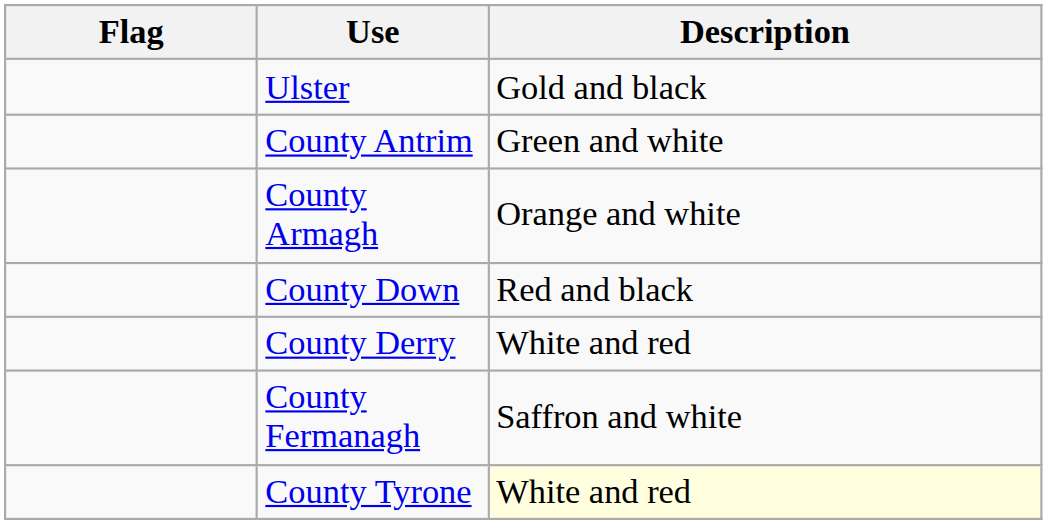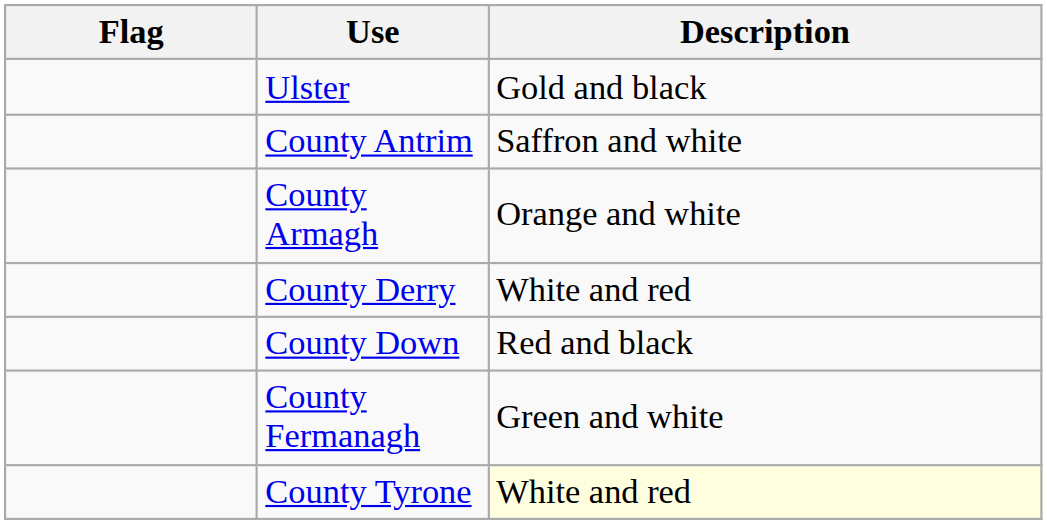 <table class="wikitable">
 <tr>
 <th width="110">Flag</th>
 <th width="100">Use</th>
 <th width="250">Description</th>
 </tr>
 <tr>
 <td></td>
 <td><a href='#'>Ulster</a></td>
 <td>Gold and black</td>
 </tr>
 <tr>
 <td></td>
 <td><a href='#'>County Antrim</a></td>
-<td>Green and white</td>
+<td>Saffron and white</td>
 </tr>
 <tr>
 <td></td>
 <td><a href='#'>County Armagh</a></td>
 <td>Orange and white</td>
 </tr>
 <tr>
 <td></td>
+<td><a href='#'>County Derry</a></td>
+<td>White and red</td>
+</tr>
+<tr>
+<td></td>
 <td><a href='#'>County Down</a></td>
 <td>Red and black</td>
 </tr>
 <tr>
 <td></td>
-<td><a href='#'>County Derry</a></td>
-<td>White and red</td>
-</tr>
-<tr>
-<td></td>
 <td><a href='#'>County Fermanagh</a></td>
-<td>Saffron and white</td>
+<td>Green and white</td>
 </tr>
 <tr>
 <td></td>
 <td><a href='#'>County Tyrone</a></td>
 <td style="background: lightyellow;">White and red</td>
 </tr>
 </table>
